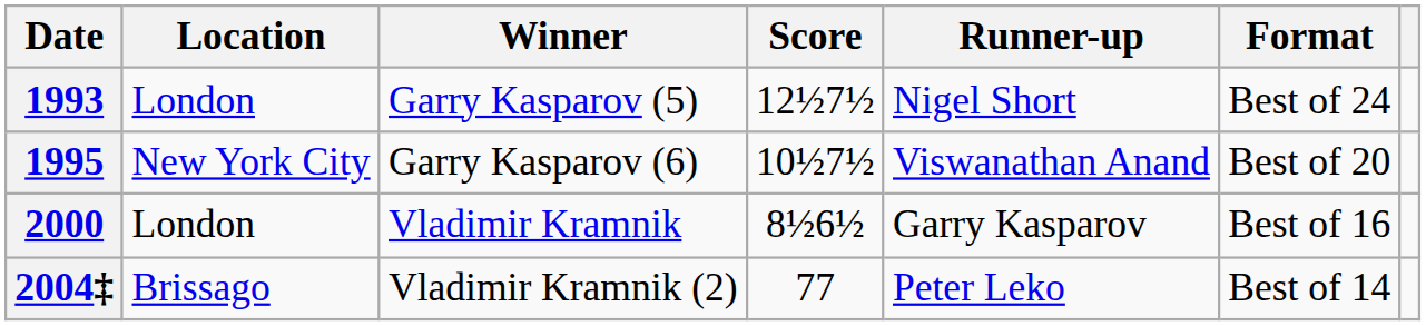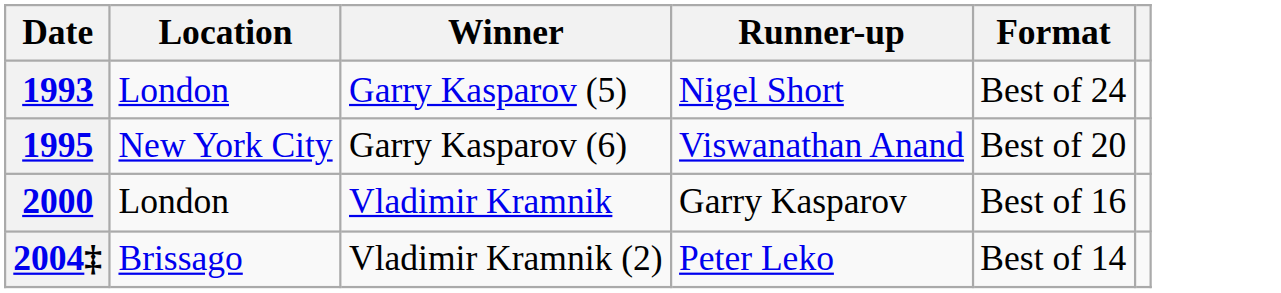 <table class="wikitable sortable">
 <tr>
 <th scope="col">Date</th>
 <th scope="col" class="unsortable">Location</th>
 <th scope="col">Winner</th>
-<th scope="col" class="unsortable">Score</th>
 <th scope="col">Runner-up</th>
 <th scope="col" class="unsortable">Format</th>
 <th scope="col" class="unsortable"></th>
 </tr>
 <tr>
 <th scope="row"><a href='#'>1993</a></th>
 <td> <a href='#'>London</a></td>
 <td data-sort-value="Kasparov, Garry"> <a href='#'>Garry Kasparov</a> (5)</td>
-<td style="text-align:center">12½7½</td>
 <td data-sort-value="Short, Nigel"> <a href='#'>Nigel Short</a></td>
 <td>Best of 24</td>
 <td></td>
 </tr>
 <tr>
 <th scope="row"><a href='#'>1995</a></th>
 <td> <a href='#'>New York City</a></td>
 <td data-sort-value="Kasparov, Garry"> Garry Kasparov (6)</td>
-<td style="text-align:center">10½7½</td>
 <td data-sort-value="Anand, Viswanathan"> <a href='#'>Viswanathan Anand</a></td>
 <td>Best of 20</td>
 <td></td>
 </tr>
 <tr>
 <th scope="row"><a href='#'>2000</a></th>
 <td> London</td>
 <td data-sort-value="Kramnik, Vladimir"> <a href='#'>Vladimir Kramnik</a></td>
-<td style="text-align:center">8½6½</td>
 <td data-sort-value="Kasparov, Garry"> Garry Kasparov</td>
 <td>Best of 16</td>
 <td></td>
 </tr>
 <tr>
 <th scope="row"><a href='#'>2004</a>‡</th>
 <td> <a href='#'>Brissago</a></td>
 <td data-sort-value="Kramnik, Vladimir"> Vladimir Kramnik (2)</td>
-<td style="text-align:center">77</td>
 <td data-sort-value="Leko, Peter"> <a href='#'>Peter Leko</a></td>
 <td>Best of 14</td>
 <td></td>
 </tr>
 </table>
